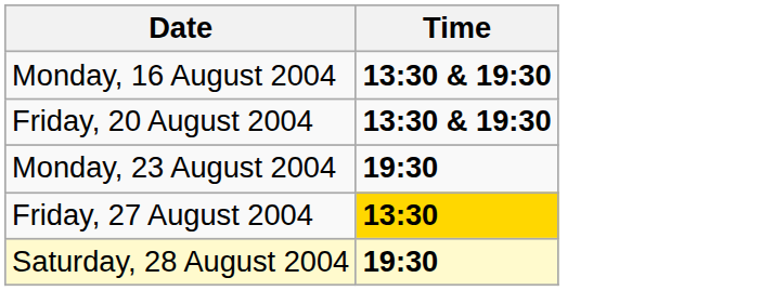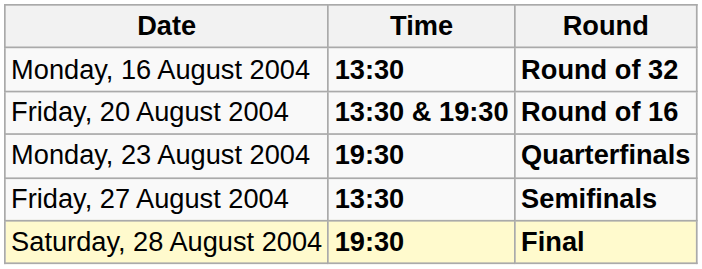 <table class="wikitable">
 <tr>
 <th>Date</th>
 <th>Time</th>
+<th>Round</th>
 </tr>
 <tr>
 <td>Monday, 16 August 2004</td>
-<td><strong>13:30 & 19:30</strong></td>
+<td><strong>13:30</strong></td>
+<td><strong>Round of 32</strong></td>
 </tr>
 <tr>
 <td>Friday, 20 August 2004</td>
 <td><strong>13:30 & 19:30</strong></td>
+<td><strong>Round of 16</strong></td>
 </tr>
 <tr>
 <td>Monday, 23 August 2004</td>
 <td><strong>19:30</strong></td>
+<td><strong>Quarterfinals</strong></td>
 </tr>
 <tr>
 <td>Friday, 27 August 2004</td>
-<td style="background: gold;"><strong>13:30</strong></td>
+<td><strong>13:30</strong></td>
+<td><strong>Semifinals</strong></td>
 </tr>
 <tr>
 <td style=background:lemonchiffon>Saturday, 28 August 2004</td>
 <td style=background:lemonchiffon><strong>19:30</strong></td>
+<td style=background:lemonchiffon><strong>Final</strong></td>
 </tr>
 </table>
